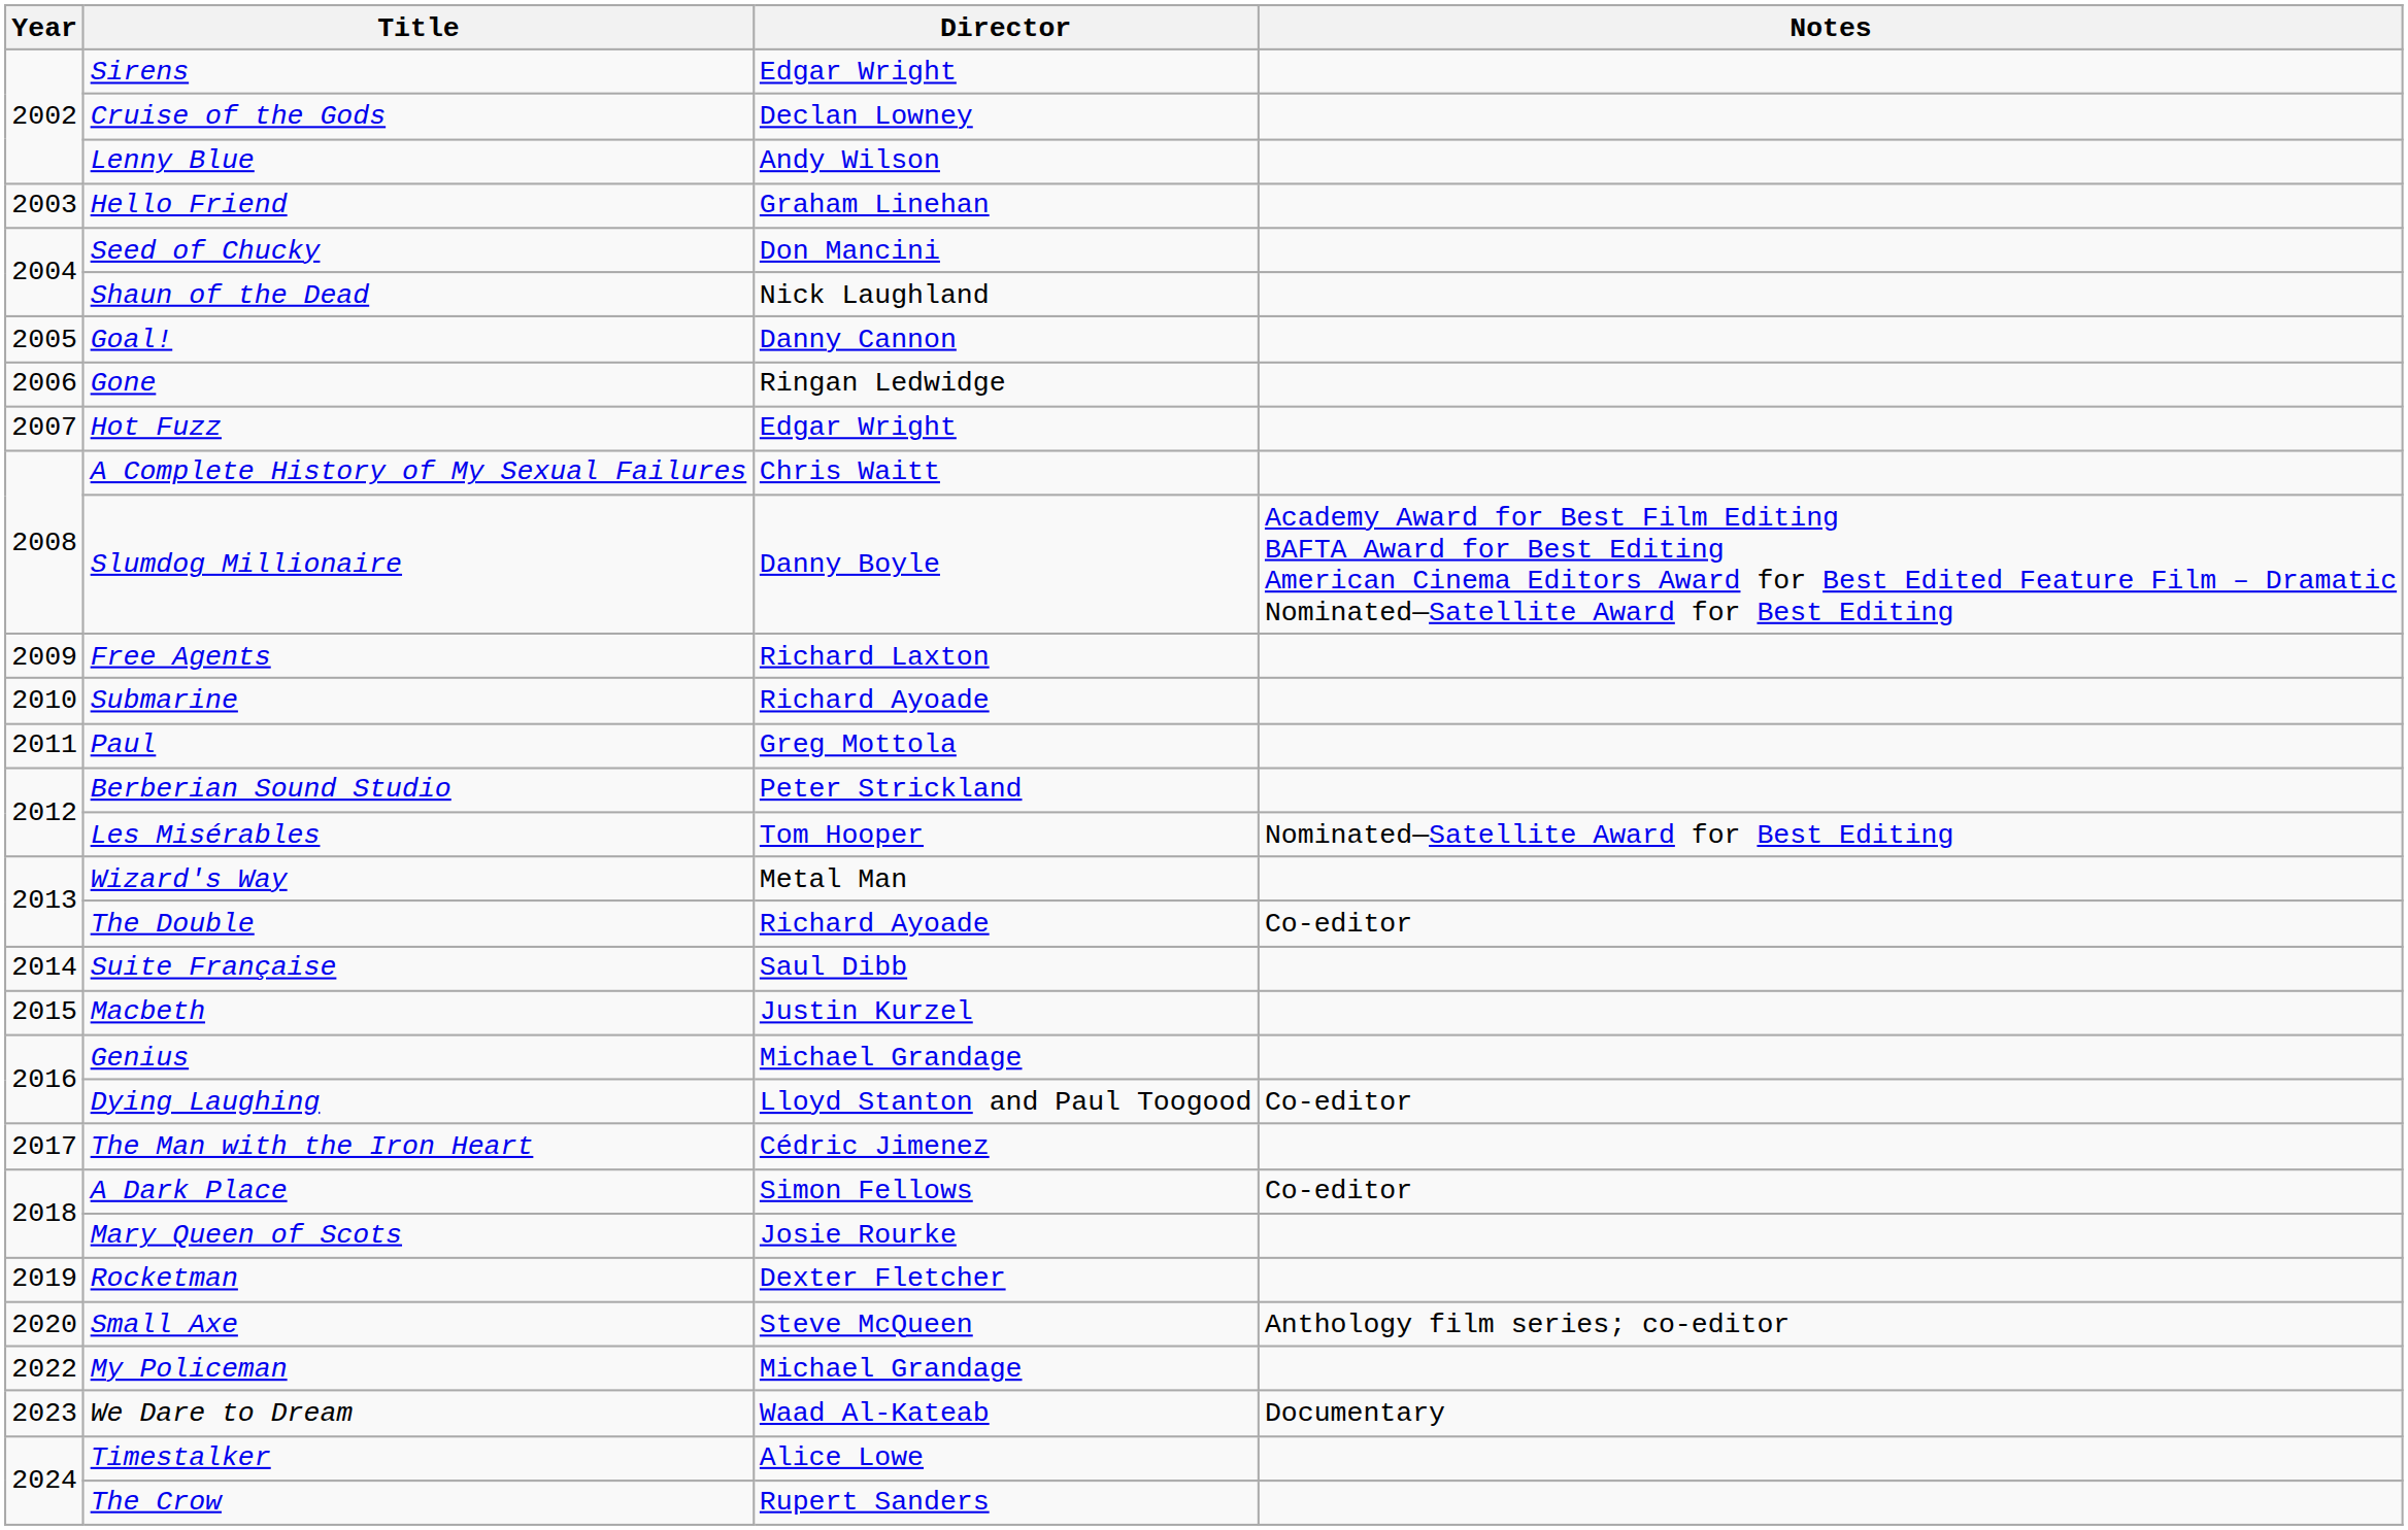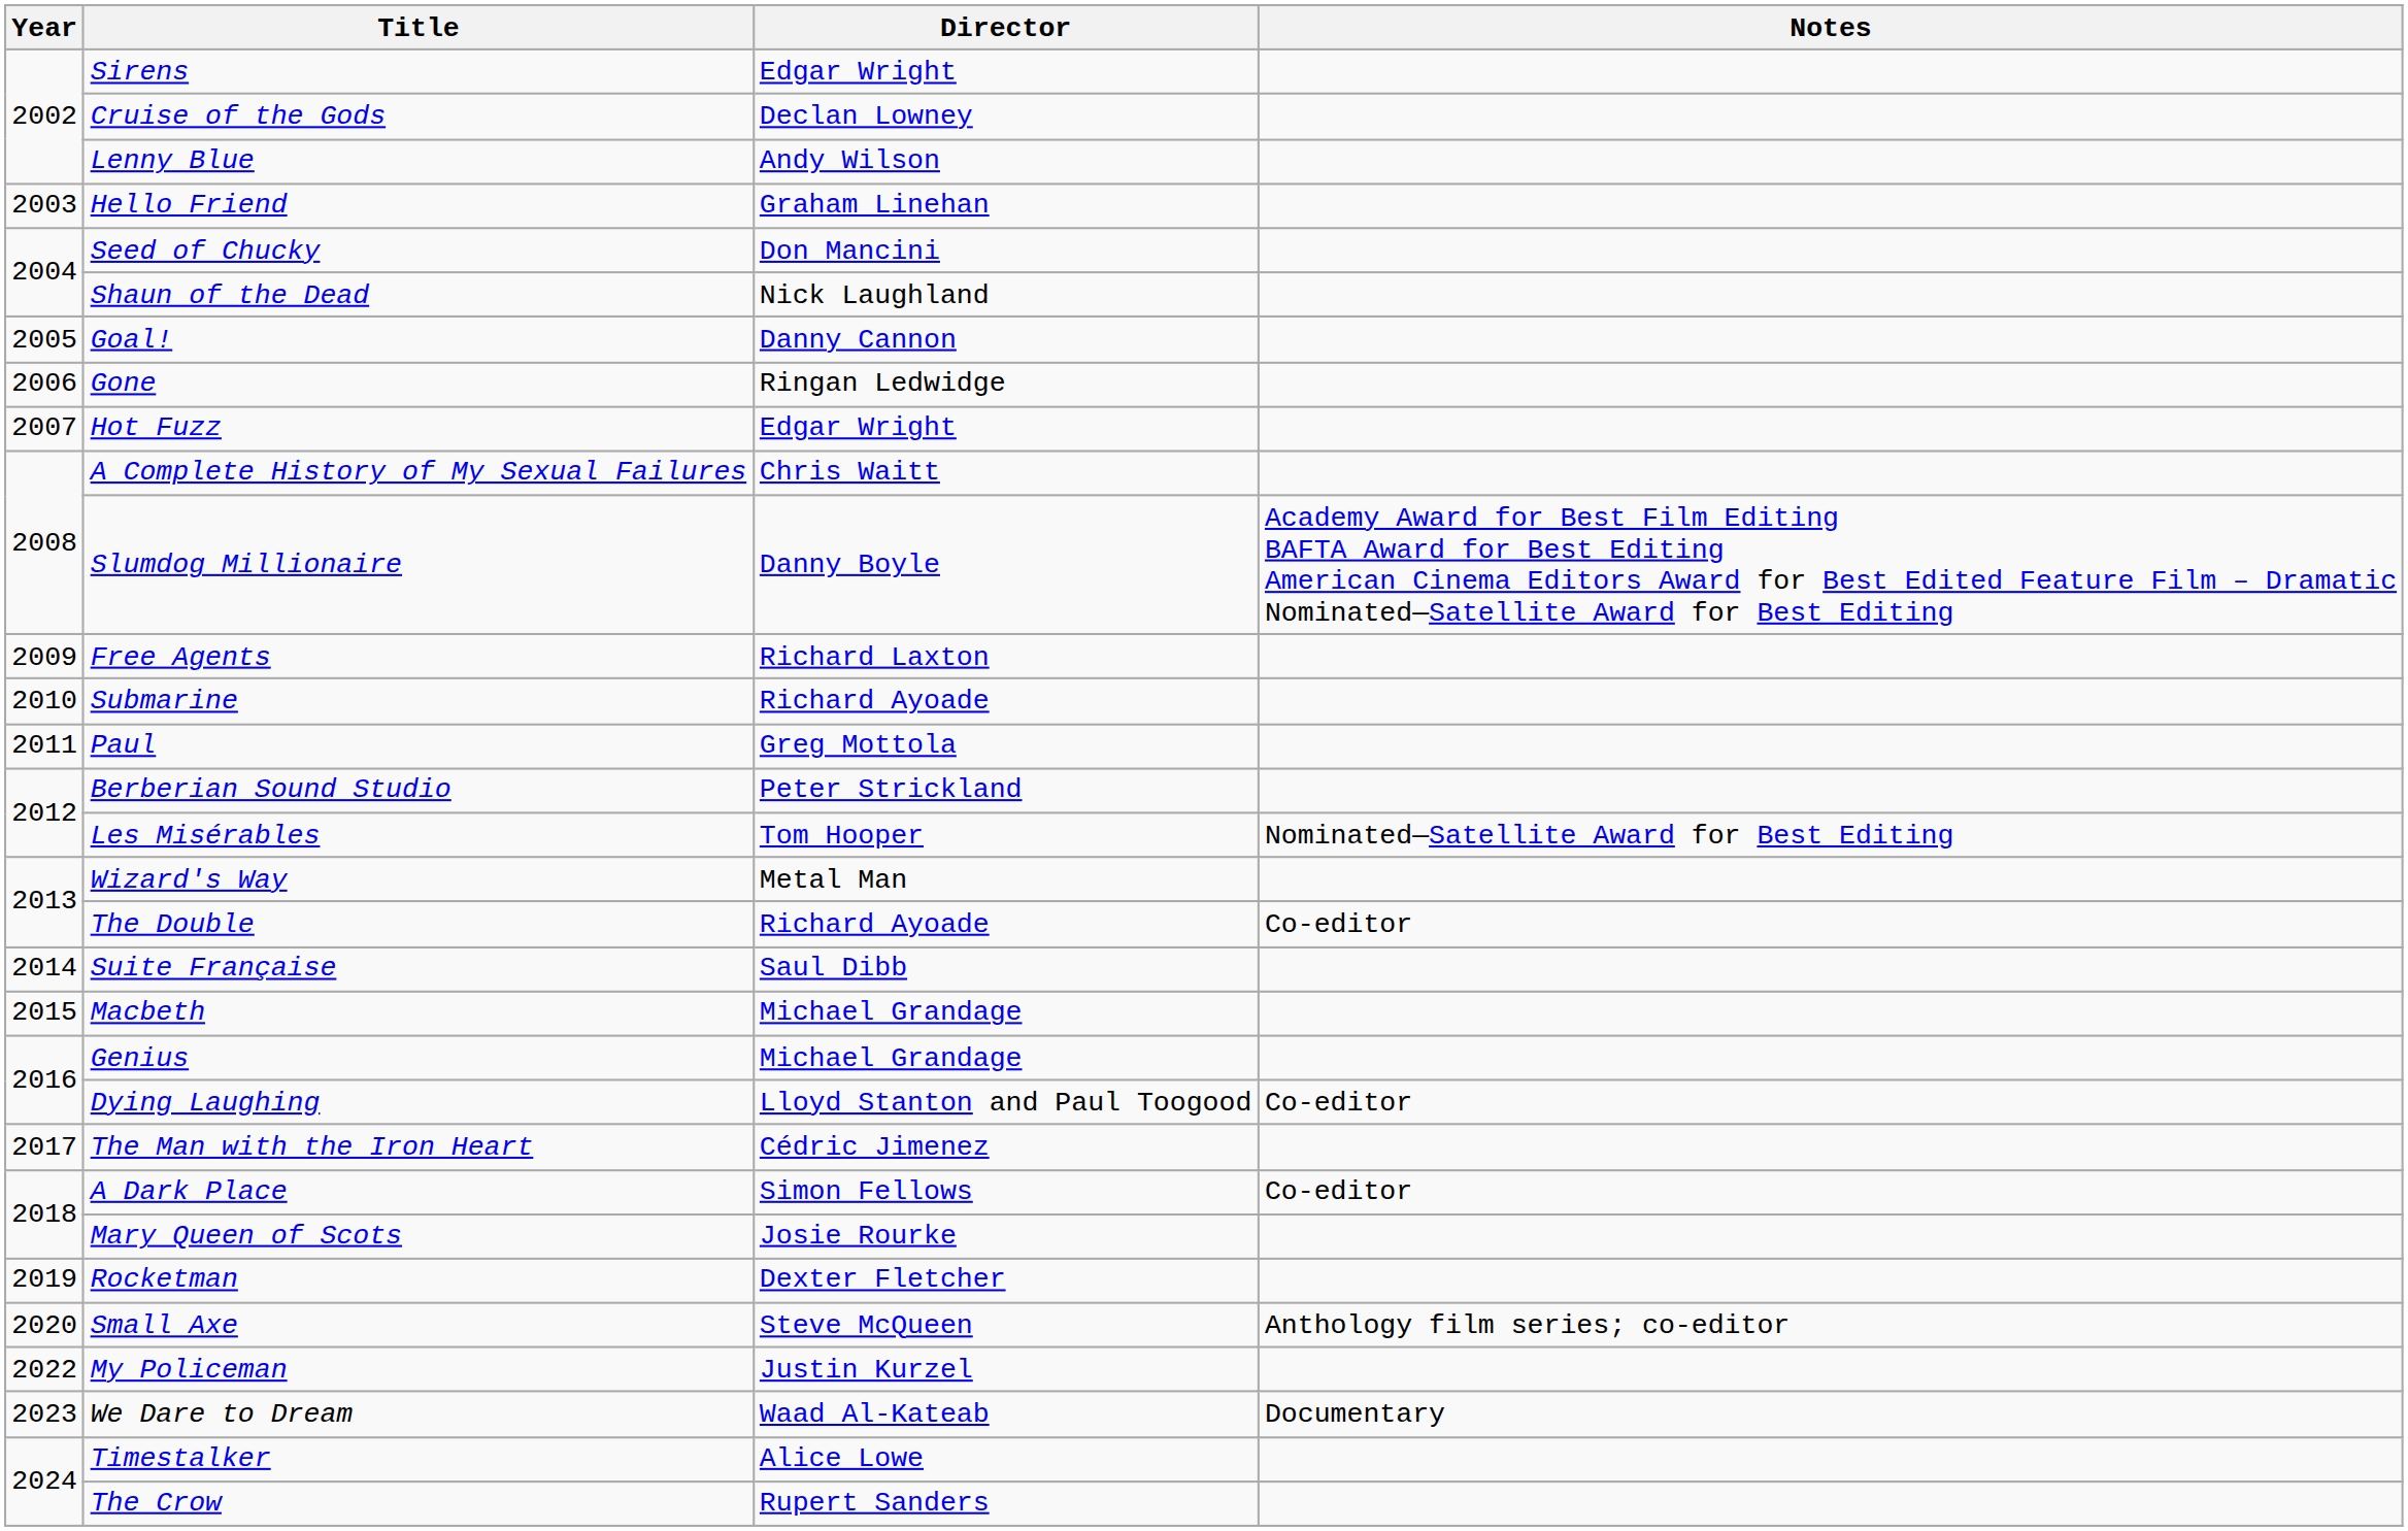 <table class="wikitable">
 <tr>
 <th>Year</th>
 <th>Title</th>
 <th>Director</th>
 <th>Notes</th>
 </tr>
 <tr>
 <td rowspan="3">2002</td>
 <td><a href='#'><em>Sirens</em></a></td>
 <td><a href='#'>Edgar Wright</a></td>
 <td></td>
 </tr>
 <tr>
 <td><em><a href='#'>Cruise of the Gods</a></em></td>
 <td><a href='#'>Declan Lowney</a></td>
 <td></td>
 </tr>
 <tr>
 <td><em><a href='#'>Lenny Blue</a></em></td>
 <td><a href='#'>Andy Wilson</a></td>
 <td></td>
 </tr>
 <tr>
 <td>2003</td>
 <td><em><a href='#'>Hello Friend</a></em></td>
 <td><a href='#'>Graham Linehan</a></td>
 <td></td>
 </tr>
 <tr>
 <td rowspan=2>2004</td>
 <td><em><a href='#'>Seed of Chucky</a></em></td>
 <td><a href='#'>Don Mancini</a></td>
 <td></td>
 </tr>
 <tr>
 <td><em><a href='#'>Shaun of the Dead</a></em></td>
 <td>Nick Laughland</td>
 <td></td>
 </tr>
 <tr>
 <td>2005</td>
 <td><em><a href='#'>Goal!</a></em></td>
 <td><a href='#'>Danny Cannon</a></td>
 <td></td>
 </tr>
 <tr>
 <td>2006</td>
 <td><a href='#'><em>Gone</em></a></td>
 <td>Ringan Ledwidge</td>
 <td></td>
 </tr>
 <tr>
 <td>2007</td>
 <td><em><a href='#'>Hot Fuzz</a></em></td>
 <td><a href='#'>Edgar Wright</a></td>
 <td></td>
 </tr>
 <tr>
 <td rowspan="2">2008</td>
 <td><em><a href='#'>A Complete History of My Sexual Failures</a></em></td>
 <td><a href='#'>Chris Waitt</a></td>
 <td></td>
 </tr>
 <tr>
 <td><em><a href='#'>Slumdog Millionaire</a></em></td>
 <td><a href='#'>Danny Boyle</a></td>
 <td><a href='#'>Academy Award for Best Film Editing</a><br><a href='#'>BAFTA Award for Best Editing</a><br><a href='#'>American Cinema Editors Award</a> for <a href='#'>Best Edited Feature Film – Dramatic</a><br>Nominated—<a href='#'>Satellite Award</a> for <a href='#'>Best Editing</a></td>
 </tr>
 <tr>
 <td>2009</td>
 <td><em><a href='#'>Free Agents</a></em></td>
 <td><a href='#'>Richard Laxton</a></td>
 <td></td>
 </tr>
 <tr>
 <td>2010</td>
 <td><a href='#'><em>Submarine</em></a></td>
 <td><a href='#'>Richard Ayoade</a></td>
 <td></td>
 </tr>
 <tr>
 <td>2011</td>
 <td><em><a href='#'>Paul</a></em></td>
 <td><a href='#'>Greg Mottola</a></td>
 <td></td>
 </tr>
 <tr>
 <td rowspan="2">2012</td>
 <td><em><a href='#'>Berberian Sound Studio</a></em></td>
 <td><a href='#'>Peter Strickland</a></td>
 <td></td>
 </tr>
 <tr>
 <td><em><a href='#'>Les Misérables</a></em></td>
 <td><a href='#'>Tom Hooper</a></td>
 <td>Nominated—<a href='#'>Satellite Award</a> for <a href='#'>Best Editing</a></td>
 </tr>
 <tr>
 <td rowspan="2">2013</td>
 <td><em><a href='#'>Wizard's Way</a></em></td>
 <td>Metal Man</td>
 <td></td>
 </tr>
 <tr>
 <td><a href='#'><em>The Double</em></a></td>
 <td><a href='#'>Richard Ayoade</a></td>
 <td>Co-editor</td>
 </tr>
 <tr>
 <td>2014</td>
 <td><a href='#'><em>Suite Française</em></a></td>
 <td><a href='#'>Saul Dibb</a></td>
 <td></td>
 </tr>
 <tr>
 <td>2015</td>
 <td><em><a href='#'>Macbeth</a></em></td>
-<td><a href='#'>Justin Kurzel</a></td>
+<td><a href='#'>Michael Grandage</a></td>
 <td></td>
 </tr>
 <tr>
 <td rowspan="2">2016</td>
 <td><em><a href='#'>Genius</a></em></td>
 <td><a href='#'>Michael Grandage</a></td>
 <td></td>
 </tr>
 <tr>
 <td><em><a href='#'>Dying Laughing</a></em></td>
 <td><a href='#'>Lloyd Stanton</a> and Paul Toogood</td>
 <td>Co-editor</td>
 </tr>
 <tr>
 <td>2017</td>
 <td><em><a href='#'>The Man with the Iron Heart</a></em></td>
 <td><a href='#'>Cédric Jimenez</a></td>
 <td></td>
 </tr>
 <tr>
 <td rowspan="2">2018</td>
 <td><em><a href='#'>A Dark Place</a></em></td>
 <td><a href='#'>Simon Fellows</a></td>
 <td>Co-editor</td>
 </tr>
 <tr>
 <td><em><a href='#'>Mary Queen of Scots</a></em></td>
 <td><a href='#'>Josie Rourke</a></td>
 <td></td>
 </tr>
 <tr>
 <td>2019</td>
 <td><em><a href='#'>Rocketman</a></em></td>
 <td><a href='#'>Dexter Fletcher</a></td>
 <td></td>
 </tr>
 <tr>
 <td>2020</td>
 <td><em><a href='#'>Small Axe</a></em></td>
 <td><a href='#'>Steve McQueen</a></td>
 <td>Anthology film series; co-editor</td>
 </tr>
 <tr>
 <td>2022</td>
 <td><em><a href='#'>My Policeman</a></em></td>
-<td><a href='#'>Michael Grandage</a></td>
+<td><a href='#'>Justin Kurzel</a></td>
 <td></td>
 </tr>
 <tr>
 <td>2023</td>
 <td><em>We Dare to Dream</em></td>
 <td><a href='#'>Waad Al-Kateab</a></td>
 <td>Documentary</td>
 </tr>
 <tr>
 <td rowspan="2">2024</td>
 <td><em><a href='#'>Timestalker</a></em></td>
 <td><a href='#'>Alice Lowe</a></td>
 <td></td>
 </tr>
 <tr>
 <td><em><a href='#'>The Crow</a></em></td>
 <td><a href='#'>Rupert Sanders</a></td>
 <td></td>
 </tr>
 </table>
